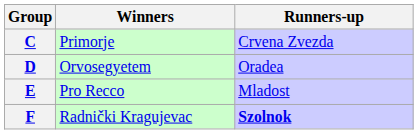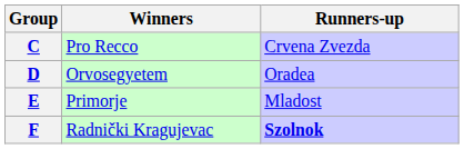 <table class="wikitable">
 <tr>
 <th>Group</th>
 <th width=175>Winners</th>
 <th width=175>Runners-up</th>
 </tr>
 <tr>
 <th><a href='#'>C</a></th>
-<td bgcolor=#ccffcc> <a href='#'>Primorje</a></td>
+<td bgcolor=#ccffcc> <a href='#'>Pro Recco</a></td>
 <td bgcolor=#ccccff> <a href='#'>Crvena Zvezda</a></td>
 </tr>
 <tr>
 <th><a href='#'>D</a></th>
 <td bgcolor=#ccffcc> <a href='#'>Orvosegyetem</a></td>
 <td bgcolor=#ccccff> <a href='#'>Oradea</a></td>
 </tr>
 <tr>
 <th><a href='#'>E</a></th>
-<td bgcolor=#ccffcc> <a href='#'>Pro Recco</a></td>
+<td bgcolor=#ccffcc> <a href='#'>Primorje</a></td>
 <td bgcolor=#ccccff> <a href='#'>Mladost</a></td>
 </tr>
 <tr>
 <th><a href='#'>F</a></th>
 <td bgcolor=#ccffcc> <a href='#'>Radnički Kragujevac</a></td>
 <td bgcolor=#ccccff><strong> <a href='#'>Szolnok</a></strong></td>
 </tr>
 </table>
